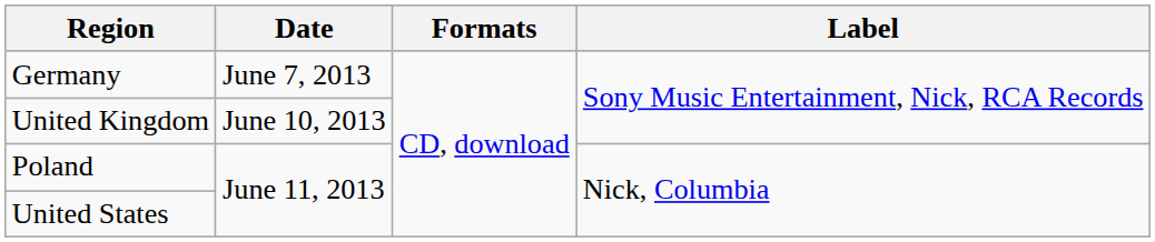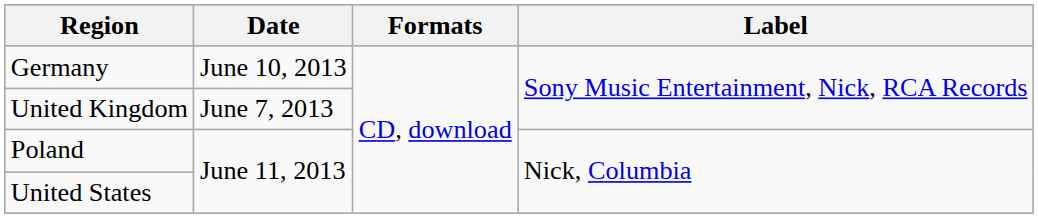 <table class="wikitable">
 <tr>
 <th>Region</th>
 <th>Date</th>
 <th>Formats</th>
 <th>Label</th>
 </tr>
 <tr>
 <td>Germany</td>
-<td>June 7, 2013</td>
+<td>June 10, 2013</td>
 <td rowspan="4"><a href='#'>CD</a>, <a href='#'>download</a></td>
 <td rowspan="2"><a href='#'>Sony Music Entertainment</a>, <a href='#'>Nick</a>, <a href='#'>RCA Records</a></td>
 </tr>
 <tr>
 <td>United Kingdom</td>
-<td>June 10, 2013</td>
+<td>June 7, 2013</td>
 </tr>
 <tr>
 <td>Poland</td>
 <td rowspan="2">June 11, 2013</td>
 <td rowspan="2">Nick, <a href='#'>Columbia</a></td>
 </tr>
 <tr>
 <td>United States</td>
 </tr>
 </table>
